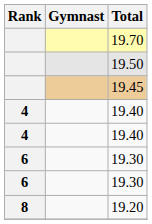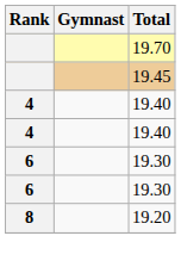 <table class="wikitable sortable" style="text-align:center; font-size:95%">
 <tr>
 <th scope=col>Rank</th>
 <th scope=col>Gymnast</th>
 <th scope=col>Total</th>
 </tr>
 <tr bgcolor=fffcaf>
 <th scope=row style="text-align:center"></th>
 <td align=left></td>
 <td>19.70</td>
-</tr>
-<tr bgcolor=e5e5e5>
-<th scope=row style="text-align:center"></th>
-<td align=left></td>
-<td>19.50</td>
 </tr>
 <tr bgcolor=eecc99>
 <th scope=row style="text-align:center"></th>
 <td align=left></td>
 <td>19.45</td>
 </tr>
 <tr>
 <th scope=row style="text-align:center">4</th>
 <td align=left></td>
 <td>19.40</td>
 </tr>
 <tr>
 <th scope=row style="text-align:center">4</th>
 <td align=left></td>
 <td>19.40</td>
 </tr>
 <tr>
 <th scope=row style="text-align:center">6</th>
 <td align=left></td>
 <td>19.30</td>
 </tr>
 <tr>
 <th scope=row style="text-align:center">6</th>
 <td align=left></td>
 <td>19.30</td>
 </tr>
 <tr>
 <th scope=row style="text-align:center">8</th>
 <td align=left></td>
 <td>19.20</td>
 </tr>
 <tr>
 </tr>
 </table>
